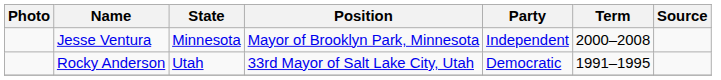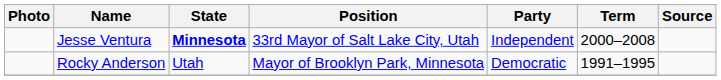 <table class="wikitable">
 <tr>
 <th>Photo</th>
 <th>Name</th>
 <th>State</th>
 <th>Position</th>
 <th>Party</th>
 <th>Term</th>
 <th>Source</th>
 </tr>
 <tr>
 <td></td>
 <td><a href='#'>Jesse Ventura</a></td>
-<td><a href='#'>Minnesota</a></td>
-<td><a href='#'>Mayor of Brooklyn Park, Minnesota</a></td>
+<td><strong><a href='#'>Minnesota</a></strong></td>
+<td><a href='#'>33rd Mayor of Salt Lake City, Utah</a></td>
 <td><a href='#'>Independent</a></td>
 <td>2000–2008</td>
 <td></td>
 </tr>
 <tr>
 <td></td>
 <td><a href='#'>Rocky Anderson</a></td>
 <td><a href='#'>Utah</a></td>
-<td><a href='#'>33rd Mayor of Salt Lake City, Utah</a></td>
+<td><a href='#'>Mayor of Brooklyn Park, Minnesota</a></td>
 <td><a href='#'>Democratic</a></td>
 <td>1991–1995</td>
 <td></td>
 </tr>
 <tr>
 </tr>
 </table>
